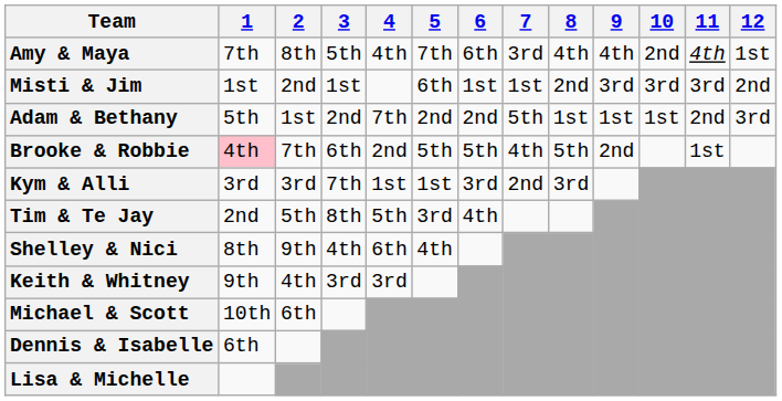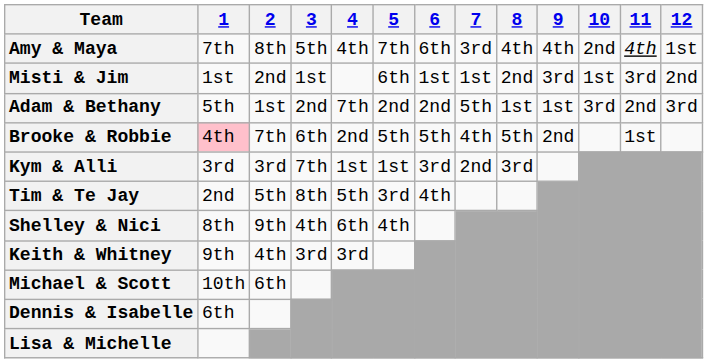 <table class="wikitable sortable" style="text-align:left;">
 <tr>
 <th scope="col" class="unsortable">Team</th>
 <th scope="col"><a href='#'>1</a></th>
 <th scope="col"><a href='#'>2</a></th>
 <th scope="col"><a href='#'>3</a></th>
 <th scope="col"><a href='#'>4</a></th>
 <th scope="col"><a href='#'>5</a></th>
 <th scope="col"><a href='#'>6</a></th>
 <th scope="col"><a href='#'>7</a></th>
 <th scope="col"><a href='#'>8</a></th>
 <th scope="col"><a href='#'>9</a></th>
 <th scope="col"><a href='#'>10</a></th>
 <th scope="col"><a href='#'>11</a></th>
 <th scope="col"><a href='#'>12</a></th>
 </tr>
 <tr>
 <th scope="row" style="text-align:left">Amy & Maya</th>
 <td>7th</td>
 <td>8th</td>
 <td>5th</td>
 <td>4th</td>
 <td>7th</td>
 <td>6th</td>
 <td>3rd</td>
 <td>4th</td>
 <td>4th</td>
 <td>2nd</td>
 <td><u><em>4th</em></u></td>
 <td>1st</td>
 </tr>
 <tr>
 <th scope="row" style="text-align:left">Misti & Jim</th>
 <td>1st</td>
 <td>2nd</td>
 <td>1st</td>
 <td></td>
 <td>6th</td>
 <td>1st</td>
 <td>1st</td>
 <td>2nd</td>
 <td>3rd</td>
-<td>3rd</td>
+<td>1st</td>
 <td>3rd</td>
 <td>2nd</td>
 </tr>
 <tr>
 <th scope="row" style="text-align:left">Adam & Bethany</th>
 <td>5th</td>
 <td>1st</td>
 <td>2nd</td>
 <td>7th</td>
 <td>2nd</td>
 <td>2nd</td>
 <td>5th</td>
 <td>1st</td>
 <td>1st</td>
-<td>1st</td>
+<td>3rd</td>
 <td>2nd</td>
 <td>3rd</td>
 </tr>
 <tr>
 <th scope="row" style="text-align:left">Brooke & Robbie</th>
 <td style="background: pink;">4th</td>
 <td>7th</td>
 <td>6th</td>
 <td>2nd</td>
 <td>5th</td>
 <td>5th</td>
 <td>4th</td>
 <td>5th</td>
 <td>2nd</td>
 <td></td>
 <td>1st</td>
 <td></td>
 </tr>
 <tr>
 <th scope="row" style="text-align:left">Kym & Alli</th>
 <td>3rd</td>
 <td>3rd</td>
 <td>7th</td>
 <td>1st</td>
 <td>1st</td>
 <td>3rd</td>
 <td>2nd</td>
 <td>3rd</td>
 <td></td>
 <td colspan="3" rowspan="7" bgcolor="darkgrey"></td>
 </tr>
 <tr>
 <th scope="row" style="text-align:left">Tim & Te Jay</th>
 <td>2nd</td>
 <td>5th</td>
 <td>8th</td>
 <td>5th</td>
 <td>3rd</td>
 <td>4th</td>
 <td></td>
 <td></td>
 <td rowspan="6" bgcolor="darkgrey"></td>
 </tr>
 <tr>
 <th scope="row" style="text-align:left">Shelley & Nici</th>
 <td>8th</td>
 <td>9th</td>
 <td>4th</td>
 <td>6th</td>
 <td>4th</td>
 <td></td>
 <td colspan="2" rowspan="5" bgcolor="darkgray"></td>
 </tr>
 <tr>
 <th scope="row" style="text-align:left">Keith & Whitney</th>
 <td>9th</td>
 <td>4th</td>
 <td>3rd</td>
 <td>3rd</td>
 <td></td>
 <td rowspan="4" bgcolor="darkgray"></td>
 </tr>
 <tr>
 <th scope="row" style="text-align:left">Michael & Scott</th>
 <td>10th</td>
 <td>6th</td>
 <td></td>
 <td colspan="2" rowspan="3" bgcolor="darkgray"></td>
 </tr>
 <tr>
 <th scope="row" style="text-align:left">Dennis & Isabelle</th>
 <td>6th</td>
 <td></td>
 <td rowspan="2" bgcolor="darkgray"></td>
 </tr>
 <tr>
 <th scope="row" style="text-align:left">Lisa & Michelle</th>
 <td></td>
 <td style="background:darkgrey;"></td>
 </tr>
 </table>
